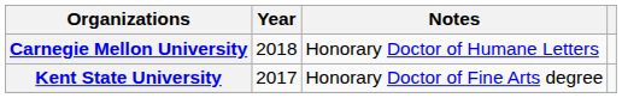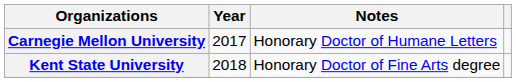 <table class= "wikitable plainrowheaders sortable">
 <tr>
 <th>Organizations</th>
 <th scope="col">Year</th>
 <th scope="col">Notes</th>
 <th scope="col" class="unsortable"></th>
 </tr>
 <tr>
 <th scope="row" rowspan="1"><a href='#'>Carnegie Mellon University</a></th>
-<td style="text-align:center;">2018</td>
+<td style="text-align:center;">2017</td>
 <td>Honorary <a href='#'>Doctor of Humane Letters</a></td>
 <td style="text-align:center;"></td>
 </tr>
 <tr>
 <th scope="row" rowspan="1"><a href='#'>Kent State University</a></th>
-<td style="text-align:center;">2017</td>
+<td style="text-align:center;">2018</td>
 <td>Honorary <a href='#'>Doctor of Fine Arts</a> degree</td>
 <td style="text-align:center;"></td>
 </tr>
 <tr>
 </tr>
 </table>
